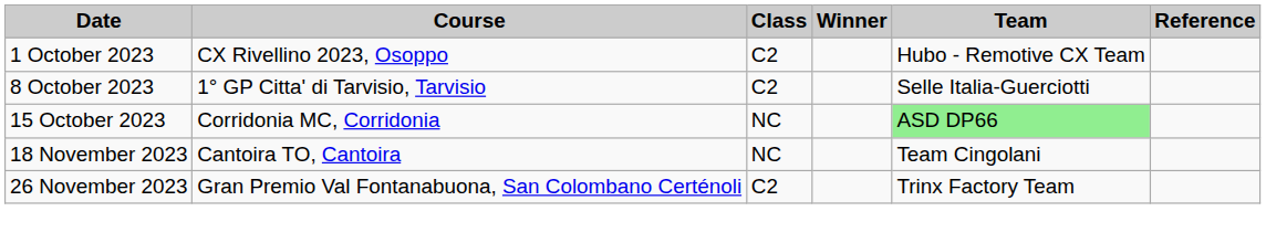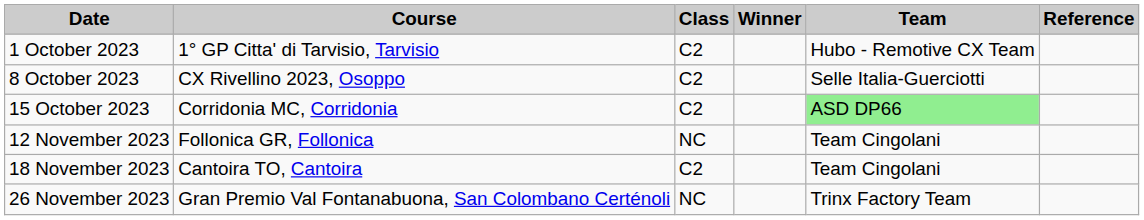 <table class="wikitable sortable alternance ">
 <tr>
 <th scope="col" style="background-color:#CCCCCC;">Date</th>
 <th scope="col" style="background-color:#CCCCCC;">Course</th>
 <th scope="col" style="background-color:#CCCCCC;">Class</th>
 <th scope="col" style="background-color:#CCCCCC;">Winner</th>
 <th scope="col" style="background-color:#CCCCCC;">Team</th>
 <th scope="col" style="background-color:#CCCCCC;">Reference</th>
 </tr>
 <tr>
 <td>1 October 2023</td>
-<td> CX Rivellino 2023, <a href='#'>Osoppo</a></td>
+<td> 1° GP Citta' di Tarvisio, <a href='#'>Tarvisio</a></td>
 <td>C2</td>
 <td></td>
 <td>Hubo - Remotive CX Team</td>
 <td></td>
 </tr>
 <tr>
 <td>8 October 2023</td>
-<td> 1° GP Citta' di Tarvisio, <a href='#'>Tarvisio</a></td>
+<td> CX Rivellino 2023, <a href='#'>Osoppo</a></td>
 <td>C2</td>
 <td></td>
 <td>Selle Italia-Guerciotti</td>
 <td></td>
 </tr>
 <tr>
 <td>15 October 2023</td>
 <td> Corridonia MC, <a href='#'>Corridonia</a></td>
-<td>NC</td>
+<td>C2</td>
 <td></td>
 <td style="background: lightgreen;">ASD DP66</td>
 <td></td>
 </tr>
 <tr>
+<td>12 November 2023</td>
+<td> Follonica GR, <a href='#'>Follonica</a></td>
+<td>NC</td>
+<td></td>
+<td>Team Cingolani</td>
+<td></td>
+</tr>
+<tr>
 <td>18 November 2023</td>
 <td> Cantoira TO, <a href='#'>Cantoira</a></td>
-<td>NC</td>
+<td>C2</td>
 <td></td>
 <td>Team Cingolani</td>
 <td></td>
 </tr>
 <tr>
 <td>26 November 2023</td>
 <td> Gran Premio Val Fontanabuona, <a href='#'>San Colombano Certénoli</a></td>
-<td>C2</td>
+<td>NC</td>
 <td></td>
 <td>Trinx Factory Team</td>
 <td></td>
 </tr>
 </table>
